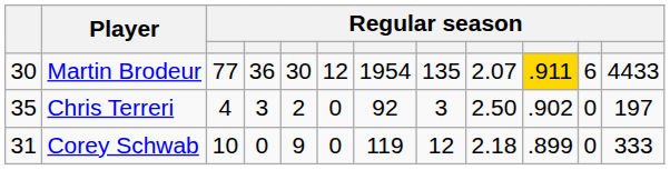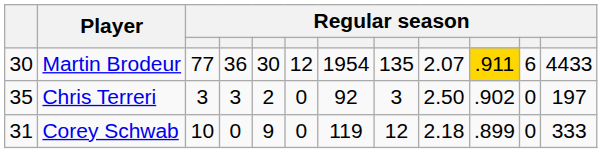 <table class="wikitable plainrowheaders" style="text-align:center;">
 <tr>
 <th scope="col" rowspan="2"></th>
 <th scope="col" rowspan="2">Player</th>
 <th scope=colgroup colspan=10>Regular season</th>
 </tr>
 <tr>
 <th scope="col"></th>
 <th scope="col"></th>
 <th scope="col"></th>
 <th scope="col"></th>
 <th scope="col"></th>
 <th scope="col"></th>
 <th scope="col"></th>
 <th scope="col"></th>
 <th scope="col"></th>
 <th scope="col"></th>
 </tr>
 <tr>
 <td scope="row">30</td>
 <td align="left"><a href='#'>Martin Brodeur</a></td>
 <td>77</td>
 <td>36</td>
 <td>30</td>
 <td>12</td>
 <td>1954</td>
 <td>135</td>
 <td>2.07</td>
 <td style="background: gold;">.911</td>
 <td>6</td>
 <td>4433</td>
 </tr>
 <tr>
 <td scope="row">35</td>
 <td align="left"><a href='#'>Chris Terreri</a></td>
-<td>4</td>
+<td>3</td>
 <td>3</td>
 <td>2</td>
 <td>0</td>
 <td>92</td>
 <td>3</td>
 <td>2.50</td>
 <td>.902</td>
 <td>0</td>
 <td>197</td>
 </tr>
 <tr>
 <td scope="row">31</td>
 <td align="left"><a href='#'>Corey Schwab</a></td>
 <td>10</td>
 <td>0</td>
 <td>9</td>
 <td>0</td>
 <td>119</td>
 <td>12</td>
 <td>2.18</td>
 <td>.899</td>
 <td>0</td>
 <td>333</td>
 </tr>
 </table>
